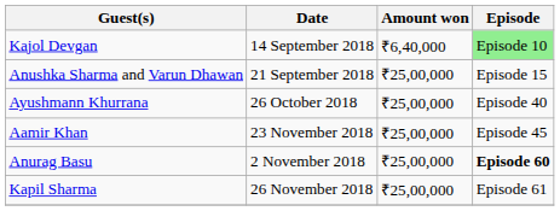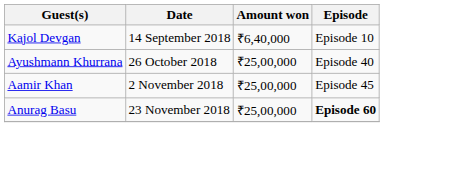 <table class="wikitable">
 <tr>
 <th>Guest(s)</th>
 <th>Date</th>
 <th>Amount won</th>
 <th>Episode</th>
 </tr>
 <tr>
 <td><a href='#'>Kajol Devgan</a></td>
 <td>14 September 2018</td>
 <td>₹6,40,000</td>
-<td style="background: lightgreen;">Episode 10</td>
-</tr>
-<tr>
-<td><a href='#'>Anushka Sharma</a> and <a href='#'>Varun Dhawan</a></td>
-<td>21 September 2018</td>
-<td>₹25,00,000</td>
-<td>Episode 15</td>
+<td>Episode 10</td>
 </tr>
 <tr>
 <td><a href='#'>Ayushmann Khurrana</a></td>
 <td>26 October 2018</td>
 <td>₹25,00,000</td>
 <td>Episode 40</td>
 </tr>
 <tr>
 <td><a href='#'>Aamir Khan</a></td>
-<td>23 November 2018</td>
+<td>2 November 2018</td>
 <td>₹25,00,000</td>
 <td>Episode 45</td>
 </tr>
 <tr>
 <td><a href='#'>Anurag Basu</a></td>
-<td>2 November 2018</td>
+<td>23 November 2018</td>
 <td>₹25,00,000</td>
 <td><strong>Episode 60</strong></td>
 </tr>
 <tr>
-<td><a href='#'>Kapil Sharma</a></td>
-<td>26 November 2018</td>
-<td>₹25,00,000</td>
-<td>Episode 61</td>
-</tr>
-<tr>
 </tr>
 </table>
